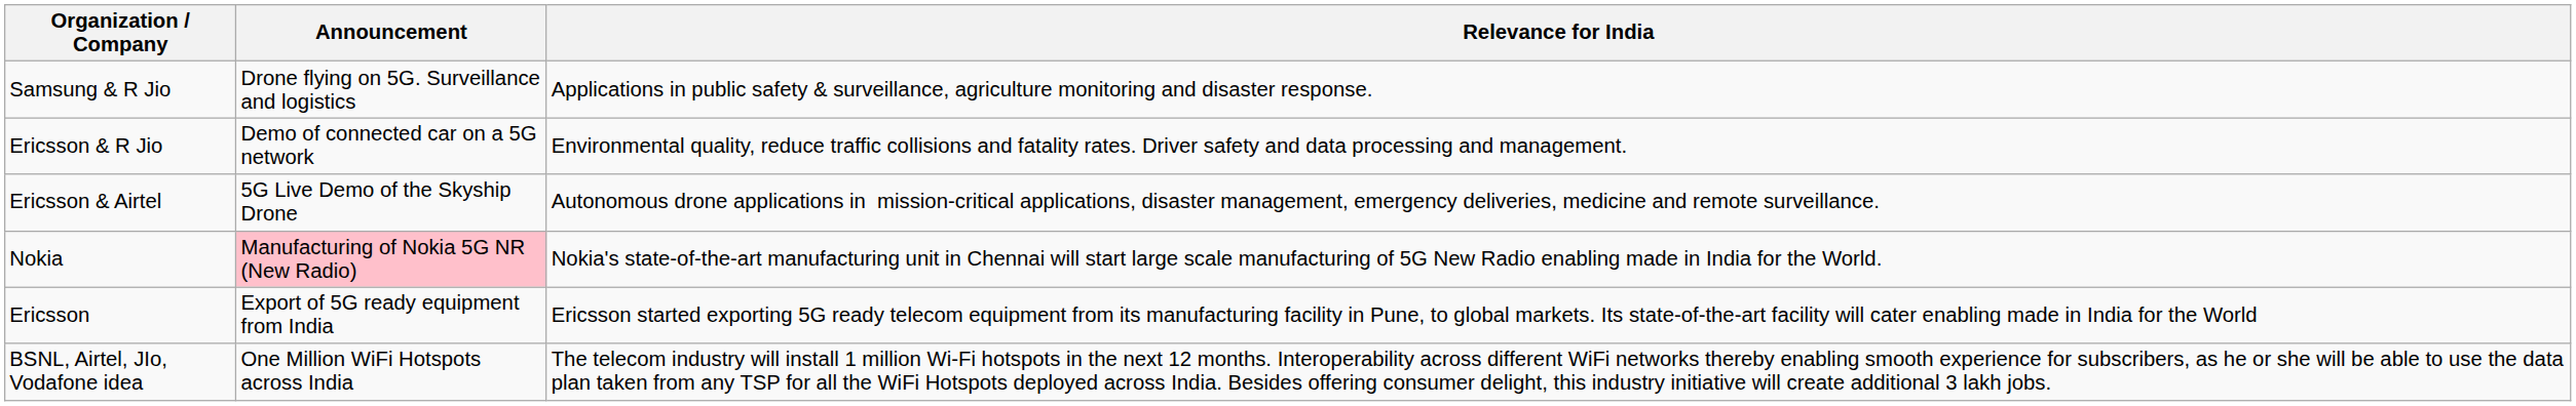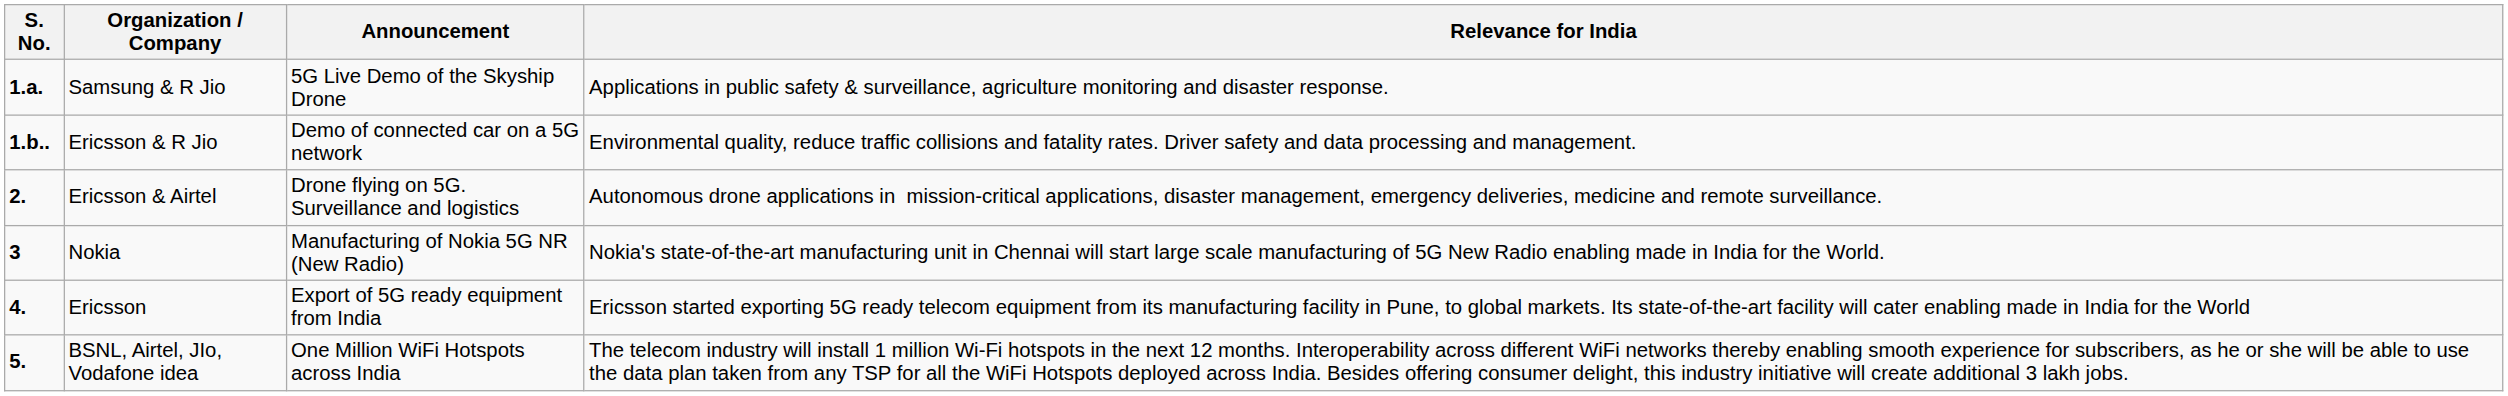 <table class="wikitable">
 <tr>
+<th>S. No.</th>
 <th>Organization / Company</th>
 <th>Announcement</th>
 <th>Relevance for India</th>
 </tr>
 <tr>
+<td><strong>1.a.</strong></td>
 <td>Samsung & R Jio</td>
-<td>Drone flying on 5G. Surveillance and logistics<br></td>
+<td>5G Live Demo of the Skyship Drone</td>
 <td>Applications in public safety & surveillance, agriculture monitoring and disaster response.</td>
 </tr>
 <tr>
+<td><strong>1.b..</strong></td>
 <td>Ericsson & R Jio</td>
 <td>Demo of connected car on a 5G network</td>
 <td>Environmental quality, reduce traffic collisions and fatality rates. Driver safety and data processing and management.</td>
 </tr>
 <tr>
+<td><strong>2.</strong></td>
 <td>Ericsson & Airtel</td>
-<td>5G Live Demo of the Skyship Drone</td>
+<td>Drone flying on 5G. Surveillance and logistics<br></td>
 <td>Autonomous drone applications in  mission-critical applications, disaster management, emergency deliveries, medicine and remote surveillance.</td>
 </tr>
 <tr>
+<td><strong>3</strong></td>
 <td>Nokia</td>
-<td style="background: pink;">Manufacturing of Nokia 5G NR (New Radio)</td>
+<td>Manufacturing of Nokia 5G NR (New Radio)</td>
 <td>Nokia's state-of-the-art manufacturing unit in Chennai will start large scale manufacturing of 5G New Radio enabling made in India for the World.</td>
 </tr>
 <tr>
+<td><strong>4.</strong></td>
 <td>Ericsson</td>
 <td>Export of 5G ready equipment from India</td>
 <td>Ericsson started exporting 5G ready telecom equipment from its manufacturing facility in Pune, to global markets. Its state-of-the-art facility will cater enabling made in India for the World</td>
 </tr>
 <tr>
+<td><strong>5.</strong></td>
 <td>BSNL, Airtel, JIo, Vodafone idea</td>
 <td>One Million WiFi Hotspots across India</td>
 <td>The telecom industry will install 1 million Wi-Fi hotspots in the next 12 months. Interoperability across different WiFi networks thereby enabling smooth experience for subscribers, as he or she will be able to use the data plan taken from any TSP for all the WiFi Hotspots deployed across India. Besides offering consumer delight, this industry initiative will create additional 3 lakh jobs.</td>
 </tr>
 </table>
